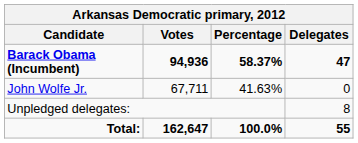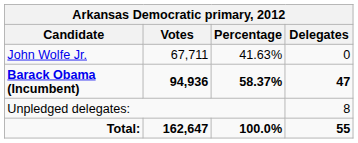 <table class="wikitable" style="font-size:95%;">
 <tr>
 <th colspan="4">Arkansas Democratic primary, 2012</th>
 </tr>
 <tr>
 <th style="width:160px;">Candidate</th>
 <th style="width:75px;">Votes</th>
 <th style="width:75px;">Percentage</th>
 <th style="width:75px;">Delegates</th>
 </tr>
+<tr align="right">
+<td align="left"><a href='#'>John Wolfe Jr.</a></td>
+<td>67,711</td>
+<td>41.63%</td>
+<td>0</td>
+</tr>
 <tr align="right" >
 <td align="left"><strong> <a href='#'>Barack Obama</a></strong> <strong>(Incumbent)</strong></td>
 <td><strong>94,936</strong></td>
 <td><strong>58.37%</strong></td>
 <td><strong>47</strong></td>
-</tr>
-<tr align="right">
-<td align="left"><a href='#'>John Wolfe Jr.</a></td>
-<td>67,711</td>
-<td>41.63%</td>
-<td>0</td>
 </tr>
 <tr>
 <td colspan="3">Unpledged delegates:</td>
 <td align="right">8</td>
 </tr>
 <tr align="right">
 <td><strong>Total:</strong></td>
 <td><strong>162,647</strong></td>
 <td><strong>100.0%</strong></td>
 <td><strong>55</strong></td>
 </tr>
 </table>
